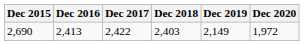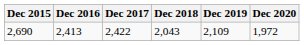 <table class="wikitable">
 <tr>
 <th>Dec 2015</th>
 <th>Dec 2016</th>
 <th>Dec 2017</th>
 <th>Dec 2018</th>
 <th>Dec 2019</th>
 <th>Dec 2020</th>
 </tr>
 <tr>
 <td>2,690</td>
 <td>2,413</td>
 <td>2,422</td>
-<td>2,403</td>
-<td>2,149</td>
+<td>2,043</td>
+<td>2,109</td>
 <td>1,972</td>
 </tr>
 </table>
